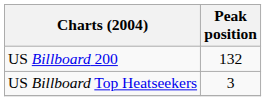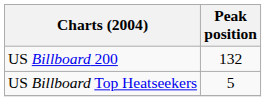 <table class="wikitable sortable">
 <tr>
 <th>Charts (2004)</th>
 <th>Peak<br>position</th>
 </tr>
 <tr>
 <td>US <a href='#'><em>Billboard</em> 200</a></td>
 <td align="center">132</td>
 </tr>
 <tr>
 <td>US <em>Billboard</em> <a href='#'>Top Heatseekers</a></td>
-<td align="center">3</td>
+<td align="center">5</td>
 </tr>
 <tr>
 </tr>
 </table>
